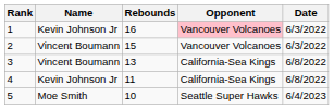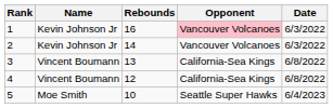 <table class="wikitable">
 <tr>
 <th>Rank</th>
 <th>Name</th>
 <th>Rebounds</th>
 <th>Opponent</th>
 <th>Date</th>
 </tr>
 <tr>
 <td>1</td>
 <td>Kevin Johnson Jr</td>
 <td>16</td>
 <td style="background: pink;">Vancouver Volcanoes</td>
 <td>6/3/2022</td>
 </tr>
 <tr>
 <td>2</td>
-<td>Vincent Boumann</td>
-<td>15</td>
+<td>Kevin Johnson Jr</td>
+<td>14</td>
 <td>Vancouver Volcanoes</td>
 <td>6/3/2022</td>
 </tr>
 <tr>
 <td>3</td>
 <td>Vincent Boumann</td>
 <td>13</td>
 <td>California-Sea Kings</td>
 <td>6/8/2022</td>
 </tr>
 <tr>
 <td>4</td>
-<td>Kevin Johnson Jr</td>
-<td>11</td>
+<td>Vincent Boumann</td>
+<td>12</td>
 <td>California-Sea Kings</td>
 <td>6/8/2022</td>
 </tr>
 <tr>
 <td>5</td>
 <td>Moe Smith</td>
 <td>10</td>
 <td>Seattle Super Hawks</td>
 <td>6/4/2023</td>
 </tr>
 </table>
